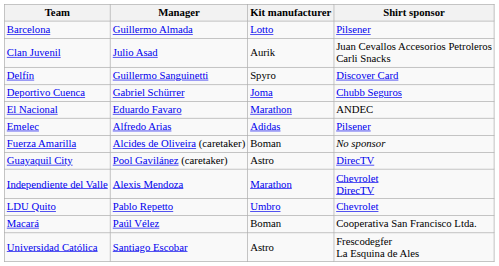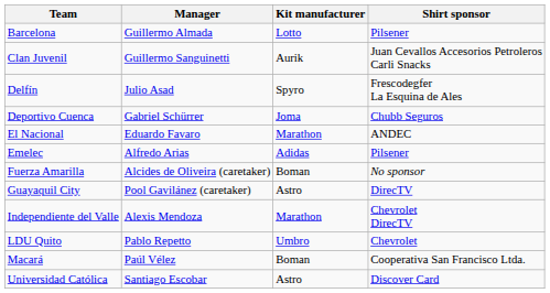 <table class="wikitable sortable" style="text-align: left;">
 <tr>
 <th>Team</th>
 <th>Manager</th>
 <th>Kit manufacturer</th>
 <th>Shirt sponsor</th>
 </tr>
 <tr>
 <td><a href='#'>Barcelona</a></td>
 <td> <a href='#'>Guillermo Almada</a></td>
 <td><a href='#'>Lotto</a></td>
 <td><a href='#'>Pilsener</a></td>
 </tr>
 <tr>
 <td><a href='#'>Clan Juvenil</a></td>
-<td> <a href='#'>Julio Asad</a></td>
+<td> <a href='#'>Guillermo Sanguinetti</a></td>
 <td>Aurik</td>
 <td>Juan Cevallos Accesorios Petroleros<br>Carli Snacks</td>
 </tr>
 <tr>
 <td><a href='#'>Delfín</a></td>
-<td> <a href='#'>Guillermo Sanguinetti</a></td>
+<td> <a href='#'>Julio Asad</a></td>
 <td>Spyro</td>
-<td><a href='#'>Discover Card</a></td>
+<td>Frescodegfer<br>La Esquina de Ales</td>
 </tr>
 <tr>
 <td><a href='#'>Deportivo Cuenca</a></td>
 <td> <a href='#'>Gabriel Schürrer</a></td>
 <td><a href='#'>Joma</a></td>
 <td><a href='#'>Chubb Seguros</a></td>
 </tr>
 <tr>
 <td><a href='#'>El Nacional</a></td>
 <td> <a href='#'>Eduardo Favaro</a></td>
 <td><a href='#'>Marathon</a></td>
 <td>ANDEC</td>
 </tr>
 <tr>
 <td><a href='#'>Emelec</a></td>
 <td> <a href='#'>Alfredo Arias</a></td>
 <td><a href='#'>Adidas</a></td>
 <td><a href='#'>Pilsener</a></td>
 </tr>
 <tr>
 <td><a href='#'>Fuerza Amarilla</a></td>
 <td> <a href='#'>Alcides de Oliveira</a> (caretaker)</td>
 <td>Boman</td>
 <td><em>No sponsor</em></td>
 </tr>
 <tr>
 <td><a href='#'>Guayaquil City</a></td>
 <td> <a href='#'>Pool Gavilánez</a> (caretaker)</td>
 <td>Astro</td>
 <td><a href='#'>DirecTV</a></td>
 </tr>
 <tr>
 <td><a href='#'>Independiente del Valle</a></td>
 <td> <a href='#'>Alexis Mendoza</a></td>
 <td><a href='#'>Marathon</a></td>
 <td><a href='#'>Chevrolet</a><br><a href='#'>DirecTV</a></td>
 </tr>
 <tr>
 <td><a href='#'>LDU Quito</a></td>
 <td> <a href='#'>Pablo Repetto</a></td>
 <td><a href='#'>Umbro</a></td>
 <td><a href='#'>Chevrolet</a></td>
 </tr>
 <tr>
 <td><a href='#'>Macará</a></td>
 <td> <a href='#'>Paúl Vélez</a></td>
 <td>Boman</td>
 <td>Cooperativa San Francisco Ltda.</td>
 </tr>
 <tr>
 <td><a href='#'>Universidad Católica</a></td>
 <td> <a href='#'>Santiago Escobar</a></td>
 <td>Astro</td>
-<td>Frescodegfer<br>La Esquina de Ales</td>
+<td><a href='#'>Discover Card</a></td>
 </tr>
 </table>
